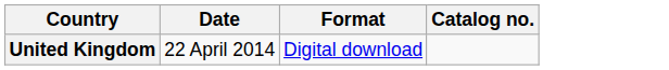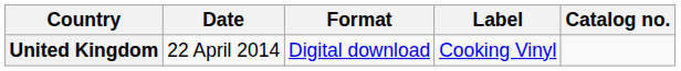 <table class="wikitable plainrowheaders">
 <tr>
 <th scope="col">Country</th>
 <th scope="col">Date</th>
 <th scope="col">Format</th>
+<th scope="col">Label</th>
 <th scope="col">Catalog no.</th>
 </tr>
 <tr>
 <th scope="row">United Kingdom</th>
 <td>22 April 2014</td>
 <td><a href='#'>Digital download</a></td>
+<td><a href='#'>Cooking Vinyl</a></td>
 <td></td>
 </tr>
 </table>
